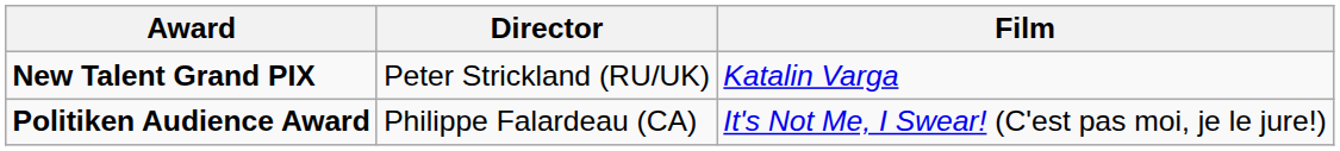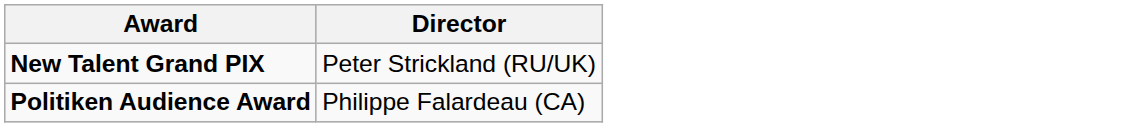 <table class="wikitable">
 <tr>
 <th>Award</th>
 <th>Director</th>
-<th>Film</th>
 </tr>
 <tr>
 <td><strong>New Talent Grand PIX</strong></td>
 <td>Peter Strickland (RU/UK)</td>
-<td><em><a href='#'>Katalin Varga</a></em></td>
 </tr>
 <tr>
 <td><strong>Politiken Audience Award</strong></td>
 <td>Philippe Falardeau (CA)</td>
-<td><em><a href='#'>It's Not Me, I Swear!</a></em> (C'est pas moi, je le jure!)</td>
 </tr>
 </table>
